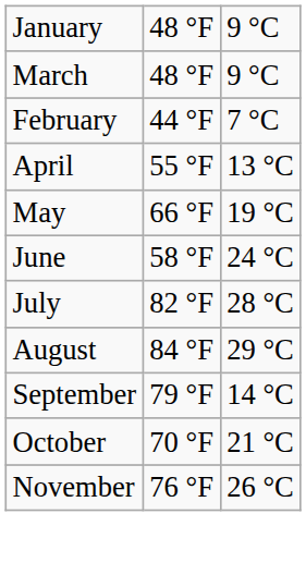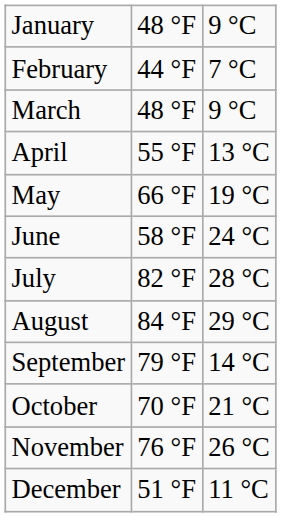 <table align="right" class="wikitable">
 <tr>
 <td>January</td>
 <td>48 °F</td>
 <td>9 °C</td>
 </tr>
 <tr>
+<td>February</td>
+<td>44 °F</td>
+<td>7 °C</td>
+</tr>
+<tr>
 <td>March</td>
 <td>48 °F</td>
 <td>9 °C</td>
-</tr>
-<tr>
-<td>February</td>
-<td>44 °F</td>
-<td>7 °C</td>
 </tr>
 <tr>
 <td>April</td>
 <td>55 °F</td>
 <td>13 °C</td>
 </tr>
 <tr>
 <td>May</td>
 <td>66 °F</td>
 <td>19 °C</td>
 </tr>
 <tr>
 <td>June</td>
 <td>58 °F</td>
 <td>24 °C</td>
 </tr>
 <tr>
 <td>July</td>
 <td>82 °F</td>
 <td>28 °C</td>
 </tr>
 <tr>
 <td>August</td>
 <td>84 °F</td>
 <td>29 °C</td>
 </tr>
 <tr>
 <td>September</td>
 <td>79 °F</td>
 <td>14 °C</td>
 </tr>
 <tr>
 <td>October</td>
 <td>70 °F</td>
 <td>21 °C</td>
 </tr>
 <tr>
 <td>November</td>
 <td>76 °F</td>
 <td>26 °C</td>
 </tr>
+<tr>
+<td>December</td>
+<td>51 °F</td>
+<td>11 °C</td>
+</tr>
 </table>
